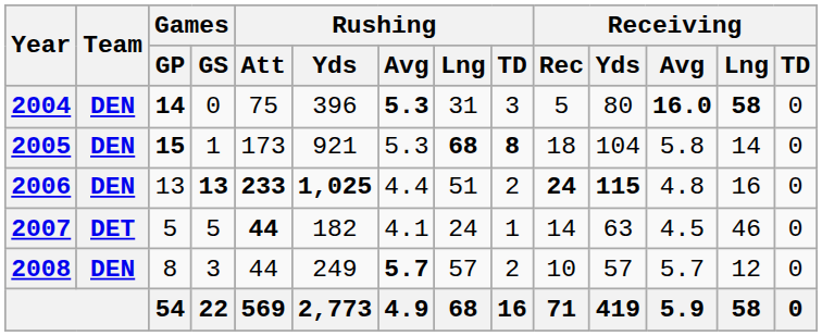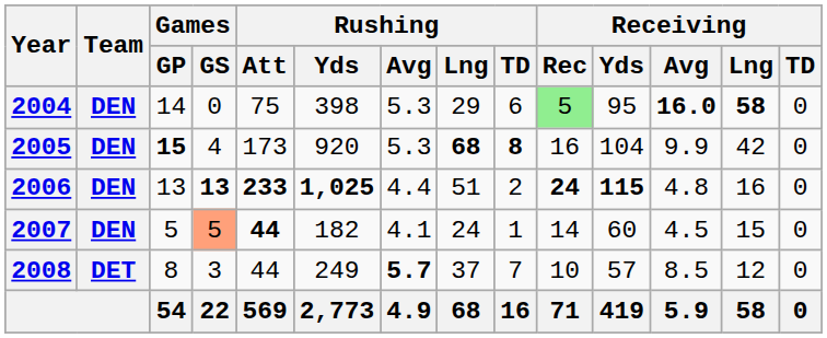 <table class="wikitable" style="text-align:center;">
 <tr>
 <th rowspan="2">Year</th>
 <th rowspan="2">Team</th>
 <th colspan="2">Games</th>
 <th colspan="5">Rushing</th>
 <th colspan="5">Receiving</th>
 </tr>
 <tr>
 <th>GP</th>
 <th>GS</th>
 <th>Att</th>
 <th>Yds</th>
 <th>Avg</th>
 <th>Lng</th>
 <th>TD</th>
 <th>Rec</th>
 <th>Yds</th>
 <th>Avg</th>
 <th>Lng</th>
 <th>TD</th>
 </tr>
 <tr>
 <th><a href='#'>2004</a></th>
 <th><a href='#'>DEN</a></th>
-<td><strong>14</strong></td>
+<td>14</td>
 <td>0</td>
 <td>75</td>
-<td>396</td>
-<td><strong>5.3</strong></td>
-<td>31</td>
-<td>3</td>
-<td>5</td>
-<td>80</td>
+<td>398</td>
+<td>5.3</td>
+<td>29</td>
+<td>6</td>
+<td style="background: lightgreen;">5</td>
+<td>95</td>
 <td><strong>16.0</strong></td>
 <td><strong>58</strong></td>
 <td>0</td>
 </tr>
 <tr>
 <th><a href='#'>2005</a></th>
 <th><a href='#'>DEN</a></th>
 <td><strong>15</strong></td>
-<td>1</td>
+<td>4</td>
 <td>173</td>
-<td>921</td>
+<td>920</td>
 <td>5.3</td>
 <td><strong>68</strong></td>
 <td><strong>8</strong></td>
-<td>18</td>
+<td>16</td>
 <td>104</td>
-<td>5.8</td>
-<td>14</td>
+<td>9.9</td>
+<td>42</td>
 <td>0</td>
 </tr>
 <tr>
 <th><a href='#'>2006</a></th>
 <th><a href='#'>DEN</a></th>
 <td>13</td>
 <td><strong>13</strong></td>
 <td><strong>233</strong></td>
 <td><strong>1,025</strong></td>
 <td>4.4</td>
 <td>51</td>
 <td>2</td>
 <td><strong>24</strong></td>
 <td><strong>115</strong></td>
 <td>4.8</td>
 <td>16</td>
 <td>0</td>
 </tr>
 <tr>
 <th><a href='#'>2007</a></th>
-<th><a href='#'>DET</a></th>
+<th><a href='#'>DEN</a></th>
 <td>5</td>
-<td>5</td>
+<td style="background: lightsalmon;">5</td>
 <td><strong>44</strong></td>
 <td>182</td>
 <td>4.1</td>
 <td>24</td>
 <td>1</td>
 <td>14</td>
-<td>63</td>
+<td>60</td>
 <td>4.5</td>
-<td>46</td>
+<td>15</td>
 <td>0</td>
 </tr>
 <tr>
 <th><a href='#'>2008</a></th>
-<th><a href='#'>DEN</a></th>
+<th><a href='#'>DET</a></th>
 <td>8</td>
 <td>3</td>
 <td>44</td>
 <td>249</td>
 <td><strong>5.7</strong></td>
-<td>57</td>
-<td>2</td>
+<td>37</td>
+<td>7</td>
 <td>10</td>
 <td>57</td>
-<td>5.7</td>
+<td>8.5</td>
 <td>12</td>
 <td>0</td>
 </tr>
 <tr>
 <th colspan="2"></th>
 <th>54</th>
 <th>22</th>
 <th>569</th>
 <th>2,773</th>
 <th>4.9</th>
 <th>68</th>
 <th>16</th>
 <th>71</th>
 <th>419</th>
 <th>5.9</th>
 <th>58</th>
 <th>0</th>
 </tr>
 </table>
